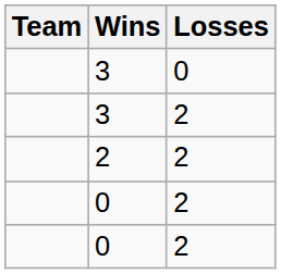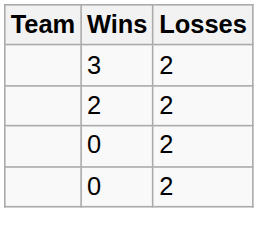 <table class=wikitable>
 <tr>
 <th>Team</th>
 <th>Wins</th>
 <th>Losses</th>
-</tr>
-<tr>
-<td><strong></strong></td>
-<td>3</td>
-<td>0</td>
 </tr>
 <tr>
 <td></td>
 <td>3</td>
 <td>2</td>
 </tr>
 <tr>
 <td></td>
 <td>2</td>
 <td>2</td>
 </tr>
 <tr>
 <td></td>
 <td>0</td>
 <td>2</td>
 </tr>
 <tr>
 <td></td>
 <td>0</td>
 <td>2</td>
 </tr>
 </table>
